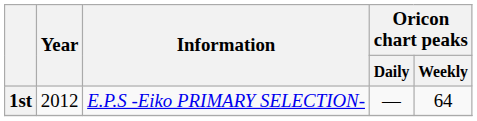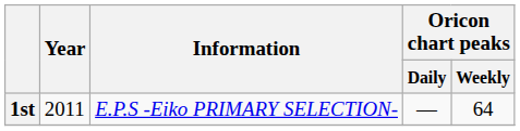 <table class="wikitable">
 <tr>
 <th rowspan="2"></th>
 <th rowspan="2">Year</th>
 <th rowspan="2">Information</th>
 <th colspan="2">Oricon chart peaks</th>
 </tr>
 <tr>
 <th width="30"><small>Daily</small></th>
 <th width="30"><small>Weekly</small></th>
 </tr>
 <tr>
 <th>1st</th>
-<td>2012</td>
+<td>2011</td>
 <td><em><a href='#'>E.P.S -Eiko PRIMARY SELECTION-</a></em></td>
 <td align="center">—</td>
 <td align="center">64</td>
 </tr>
 <tr>
 </tr>
 </table>
